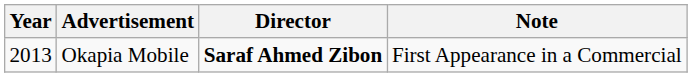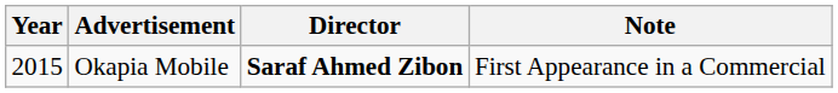 <table class="wikitable">
 <tr>
 <th>Year</th>
 <th>Advertisement</th>
 <th>Director</th>
 <th>Note</th>
 </tr>
 <tr>
-<td>2013</td>
+<td>2015</td>
 <td>Okapia Mobile</td>
 <td><strong>Saraf Ahmed Zibon</strong></td>
 <td>First Appearance in a Commercial</td>
 </tr>
 </table>
